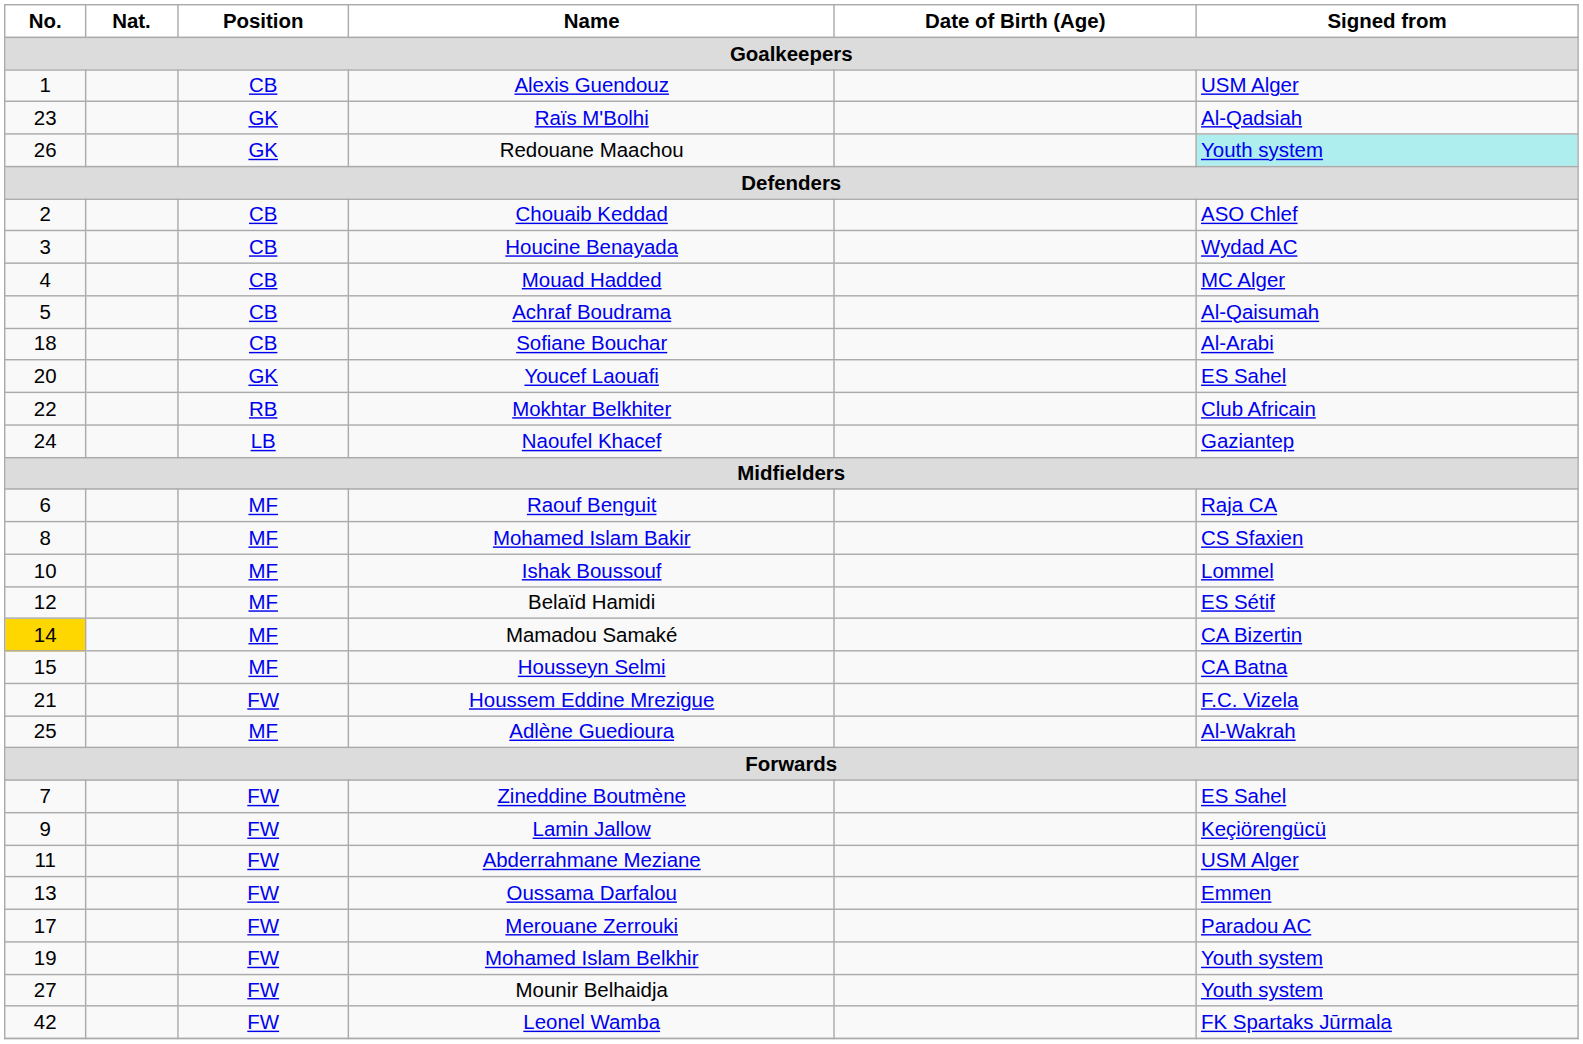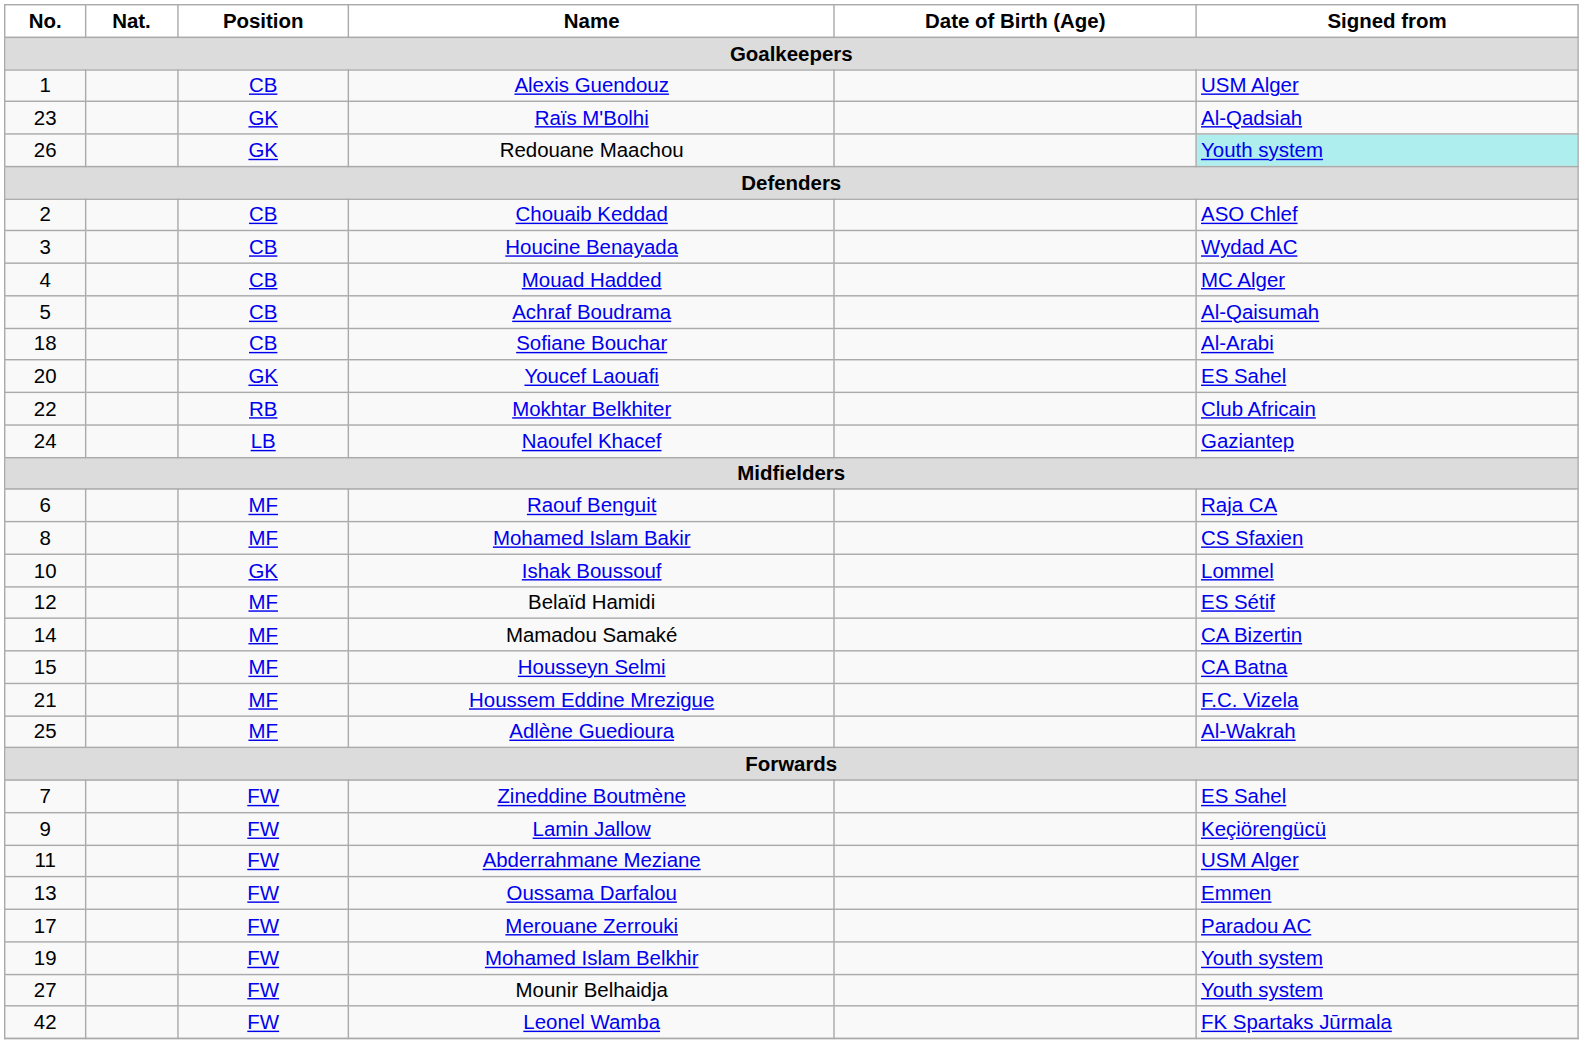 <table class="wikitable" style="text-align:center; font-size:90%; width:70%">
 <tr>
 <th style="background:white; color:black; text-align:center;">No.</th>
 <th style="background:white; color:black; text-align:center;">Nat.</th>
 <th style="background:white; color:black; text-align:center;">Position</th>
 <th style="background:white; color:black; text-align:center;">Name</th>
 <th style="background:white; color:black; text-align:center;">Date of Birth (Age)</th>
 <th style="background:white; color:black; text-align:center;">Signed from</th>
 </tr>
 <tr>
 <th colspan=10 style="background:#DCDCDC; text-align:center;">Goalkeepers</th>
 </tr>
 <tr>
 <td>1</td>
 <td></td>
 <td><a href='#'>CB</a></td>
 <td><a href='#'>Alexis Guendouz</a></td>
 <td></td>
 <td style="text-align:left"> <a href='#'>USM Alger</a></td>
 </tr>
 <tr>
 <td>23</td>
 <td></td>
 <td><a href='#'>GK</a></td>
 <td><a href='#'>Raïs M'Bolhi</a></td>
 <td></td>
 <td style="text-align:left"> <a href='#'>Al-Qadsiah</a></td>
 </tr>
 <tr>
 <td>26</td>
 <td></td>
 <td><a href='#'>GK</a></td>
 <td>Redouane Maachou</td>
 <td></td>
 <td style="background: paleturquoise; text-align:left"> <a href='#'>Youth system</a></td>
 </tr>
 <tr>
 <th colspan=10 style="background:#DCDCDC; text-align:center;">Defenders</th>
 </tr>
 <tr>
 <td>2</td>
 <td></td>
 <td><a href='#'>CB</a></td>
 <td><a href='#'>Chouaib Keddad</a></td>
 <td></td>
 <td style="text-align:left"> <a href='#'>ASO Chlef</a></td>
 </tr>
 <tr>
 <td>3</td>
 <td></td>
 <td><a href='#'>CB</a></td>
 <td><a href='#'>Houcine Benayada</a></td>
 <td></td>
 <td style="text-align:left"> <a href='#'>Wydad AC</a></td>
 </tr>
 <tr>
 <td>4</td>
 <td></td>
 <td><a href='#'>CB</a></td>
 <td><a href='#'>Mouad Hadded</a></td>
 <td></td>
 <td style="text-align:left"> <a href='#'>MC Alger</a></td>
 </tr>
 <tr>
 <td>5</td>
 <td></td>
 <td><a href='#'>CB</a></td>
 <td><a href='#'>Achraf Boudrama</a></td>
 <td></td>
 <td style="text-align:left"> <a href='#'>Al-Qaisumah</a></td>
 </tr>
 <tr>
 <td>18</td>
 <td></td>
 <td><a href='#'>CB</a></td>
 <td><a href='#'>Sofiane Bouchar</a></td>
 <td></td>
 <td style="text-align:left"> <a href='#'>Al-Arabi</a></td>
 </tr>
 <tr>
 <td>20</td>
 <td></td>
 <td><a href='#'>GK</a></td>
 <td><a href='#'>Youcef Laouafi</a></td>
 <td></td>
 <td style="text-align:left"> <a href='#'>ES Sahel</a></td>
 </tr>
 <tr>
 <td>22</td>
 <td></td>
 <td><a href='#'>RB</a></td>
 <td><a href='#'>Mokhtar Belkhiter</a></td>
 <td></td>
 <td style="text-align:left"> <a href='#'>Club Africain</a></td>
 </tr>
 <tr>
 <td>24</td>
 <td></td>
 <td><a href='#'>LB</a></td>
 <td><a href='#'>Naoufel Khacef</a></td>
 <td></td>
 <td style="text-align:left"> <a href='#'>Gaziantep</a></td>
 </tr>
 <tr>
 <th colspan=10 style="background:#DCDCDC; text-align:center;">Midfielders</th>
 </tr>
 <tr>
 <td>6</td>
 <td></td>
 <td><a href='#'>MF</a></td>
 <td><a href='#'>Raouf Benguit</a></td>
 <td></td>
 <td style="text-align:left"> <a href='#'>Raja CA</a></td>
 </tr>
 <tr>
 <td>8</td>
 <td></td>
 <td><a href='#'>MF</a></td>
 <td><a href='#'>Mohamed Islam Bakir</a></td>
 <td></td>
 <td style="text-align:left"> <a href='#'>CS Sfaxien</a></td>
 </tr>
 <tr>
 <td>10</td>
 <td></td>
-<td><a href='#'>MF</a></td>
+<td><a href='#'>GK</a></td>
 <td><a href='#'>Ishak Boussouf</a></td>
 <td></td>
 <td style="text-align:left"> <a href='#'>Lommel</a></td>
 </tr>
 <tr>
 <td>12</td>
 <td></td>
 <td><a href='#'>MF</a></td>
 <td>Belaïd Hamidi</td>
 <td></td>
 <td style="text-align:left"> <a href='#'>ES Sétif</a></td>
 </tr>
 <tr>
-<td style="background: gold;">14</td>
+<td>14</td>
 <td></td>
 <td><a href='#'>MF</a></td>
 <td>Mamadou Samaké</td>
 <td></td>
 <td style="text-align:left"> <a href='#'>CA Bizertin</a></td>
 </tr>
 <tr>
 <td>15</td>
 <td></td>
 <td><a href='#'>MF</a></td>
 <td><a href='#'>Housseyn Selmi</a></td>
 <td></td>
 <td style="text-align:left"> <a href='#'>CA Batna</a></td>
 </tr>
 <tr>
 <td>21</td>
 <td></td>
-<td><a href='#'>FW</a></td>
+<td><a href='#'>MF</a></td>
 <td><a href='#'>Houssem Eddine Mrezigue</a></td>
 <td></td>
 <td style="text-align:left"> <a href='#'>F.C. Vizela</a></td>
 </tr>
 <tr>
 <td>25</td>
 <td></td>
 <td><a href='#'>MF</a></td>
 <td><a href='#'>Adlène Guedioura</a></td>
 <td></td>
 <td style="text-align:left"> <a href='#'>Al-Wakrah</a></td>
 </tr>
 <tr>
 <th colspan=10 style="background:#DCDCDC; text-align:center;">Forwards</th>
 </tr>
 <tr>
 <td>7</td>
 <td></td>
 <td><a href='#'>FW</a></td>
 <td><a href='#'>Zineddine Boutmène</a></td>
 <td></td>
 <td style="text-align:left"> <a href='#'>ES Sahel</a></td>
 </tr>
 <tr>
 <td>9</td>
 <td></td>
 <td><a href='#'>FW</a></td>
 <td><a href='#'>Lamin Jallow</a></td>
 <td></td>
 <td style="text-align:left"> <a href='#'>Keçiörengücü</a></td>
 </tr>
 <tr>
 <td>11</td>
 <td></td>
 <td><a href='#'>FW</a></td>
 <td><a href='#'>Abderrahmane Meziane</a></td>
 <td></td>
 <td style="text-align:left"> <a href='#'>USM Alger</a></td>
 </tr>
 <tr>
 <td>13</td>
 <td></td>
 <td><a href='#'>FW</a></td>
 <td><a href='#'>Oussama Darfalou</a></td>
 <td></td>
 <td style="text-align:left"> <a href='#'>Emmen</a></td>
 </tr>
 <tr>
 <td>17</td>
 <td></td>
 <td><a href='#'>FW</a></td>
 <td><a href='#'>Merouane Zerrouki</a></td>
 <td></td>
 <td style="text-align:left"> <a href='#'>Paradou AC</a></td>
 </tr>
 <tr>
 <td>19</td>
 <td></td>
 <td><a href='#'>FW</a></td>
 <td><a href='#'>Mohamed Islam Belkhir</a></td>
 <td></td>
 <td style="text-align:left"> <a href='#'>Youth system</a></td>
 </tr>
 <tr>
 <td>27</td>
 <td></td>
 <td><a href='#'>FW</a></td>
 <td>Mounir Belhaidja</td>
 <td></td>
 <td style="text-align:left"> <a href='#'>Youth system</a></td>
 </tr>
 <tr>
 <td>42</td>
 <td></td>
 <td><a href='#'>FW</a></td>
 <td><a href='#'>Leonel Wamba</a></td>
 <td></td>
 <td style="text-align:left"> <a href='#'>FK Spartaks Jūrmala</a></td>
 </tr>
 <tr>
 </tr>
 </table>
